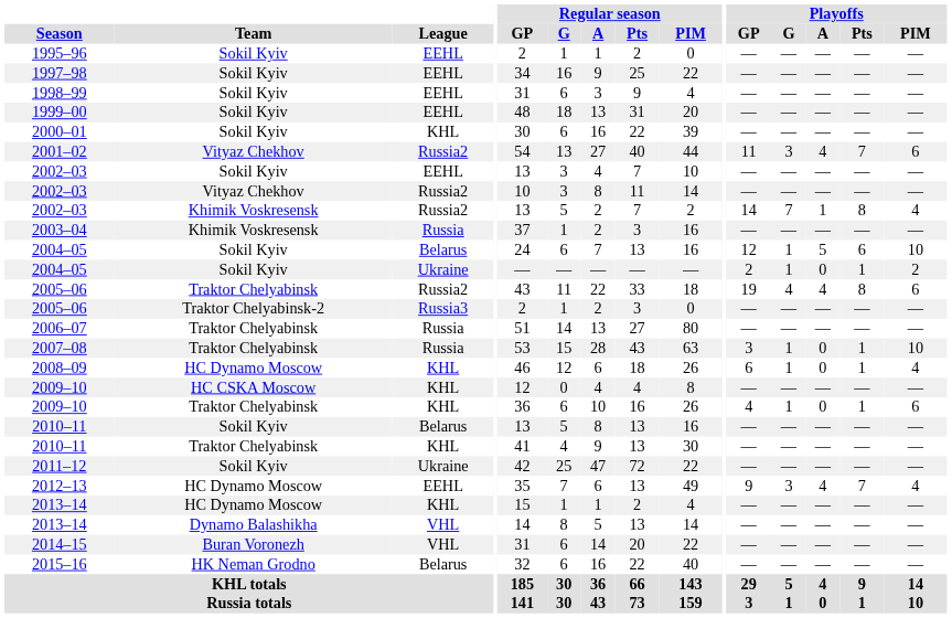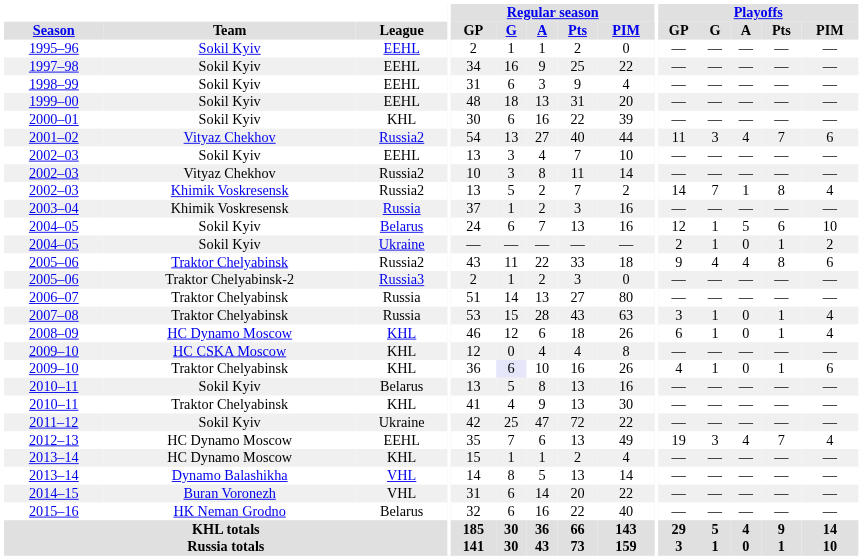 <table border="0" cellpadding="1" cellspacing="0" style="text-align:center; width:60em">
 <tr bgcolor="#e0e0e0">
 <th colspan="3" bgcolor="#ffffff"></th>
 <th rowspan="99" bgcolor="#ffffff"></th>
 <th colspan="5"><a href='#'>Regular season</a></th>
 <th rowspan="99" bgcolor="#ffffff"></th>
 <th colspan="5"><a href='#'>Playoffs</a></th>
 </tr>
 <tr bgcolor="#e0e0e0">
 <th><a href='#'>Season</a></th>
 <th>Team</th>
 <th>League</th>
 <th>GP</th>
 <th><a href='#'>G</a></th>
 <th><a href='#'>A</a></th>
 <th><a href='#'>Pts</a></th>
 <th><a href='#'>PIM</a></th>
 <th>GP</th>
 <th>G</th>
 <th>A</th>
 <th>Pts</th>
 <th>PIM</th>
 </tr>
 <tr>
 <td><a href='#'>1995–96</a></td>
 <td><a href='#'>Sokil Kyiv</a></td>
 <td><a href='#'>EEHL</a></td>
 <td>2</td>
 <td>1</td>
 <td>1</td>
 <td>2</td>
 <td>0</td>
 <td>—</td>
 <td>—</td>
 <td>—</td>
 <td>—</td>
 <td>—</td>
 </tr>
 <tr bgcolor="#f0f0f0">
 <td><a href='#'>1997–98</a></td>
 <td>Sokil Kyiv</td>
 <td>EEHL</td>
 <td>34</td>
 <td>16</td>
 <td>9</td>
 <td>25</td>
 <td>22</td>
 <td>—</td>
 <td>—</td>
 <td>—</td>
 <td>—</td>
 <td>—</td>
 </tr>
 <tr>
 <td><a href='#'>1998–99</a></td>
 <td>Sokil Kyiv</td>
 <td>EEHL</td>
 <td>31</td>
 <td>6</td>
 <td>3</td>
 <td>9</td>
 <td>4</td>
 <td>—</td>
 <td>—</td>
 <td>—</td>
 <td>—</td>
 <td>—</td>
 </tr>
 <tr bgcolor="#f0f0f0">
 <td><a href='#'>1999–00</a></td>
 <td>Sokil Kyiv</td>
 <td>EEHL</td>
 <td>48</td>
 <td>18</td>
 <td>13</td>
 <td>31</td>
 <td>20</td>
 <td>—</td>
 <td>—</td>
 <td>—</td>
 <td>—</td>
 <td>—</td>
 </tr>
 <tr>
 <td><a href='#'>2000–01</a></td>
 <td>Sokil Kyiv</td>
 <td>KHL</td>
 <td>30</td>
 <td>6</td>
 <td>16</td>
 <td>22</td>
 <td>39</td>
 <td>—</td>
 <td>—</td>
 <td>—</td>
 <td>—</td>
 <td>—</td>
 </tr>
 <tr bgcolor="#f0f0f0">
 <td><a href='#'>2001–02</a></td>
 <td><a href='#'>Vityaz Chekhov</a></td>
 <td><a href='#'>Russia2</a></td>
 <td>54</td>
 <td>13</td>
 <td>27</td>
 <td>40</td>
 <td>44</td>
 <td>11</td>
 <td>3</td>
 <td>4</td>
 <td>7</td>
 <td>6</td>
 </tr>
 <tr>
 <td><a href='#'>2002–03</a></td>
 <td>Sokil Kyiv</td>
 <td>EEHL</td>
 <td>13</td>
 <td>3</td>
 <td>4</td>
 <td>7</td>
 <td>10</td>
 <td>—</td>
 <td>—</td>
 <td>—</td>
 <td>—</td>
 <td>—</td>
 </tr>
 <tr bgcolor="#f0f0f0">
 <td><a href='#'>2002–03</a></td>
 <td>Vityaz Chekhov</td>
 <td>Russia2</td>
 <td>10</td>
 <td>3</td>
 <td>8</td>
 <td>11</td>
 <td>14</td>
 <td>—</td>
 <td>—</td>
 <td>—</td>
 <td>—</td>
 <td>—</td>
 </tr>
 <tr>
 <td><a href='#'>2002–03</a></td>
 <td><a href='#'>Khimik Voskresensk</a></td>
 <td>Russia2</td>
 <td>13</td>
 <td>5</td>
 <td>2</td>
 <td>7</td>
 <td>2</td>
 <td>14</td>
 <td>7</td>
 <td>1</td>
 <td>8</td>
 <td>4</td>
 </tr>
 <tr bgcolor="#f0f0f0">
 <td><a href='#'>2003–04</a></td>
 <td>Khimik Voskresensk</td>
 <td><a href='#'>Russia</a></td>
 <td>37</td>
 <td>1</td>
 <td>2</td>
 <td>3</td>
 <td>16</td>
 <td>—</td>
 <td>—</td>
 <td>—</td>
 <td>—</td>
 <td>—</td>
 </tr>
 <tr>
 <td><a href='#'>2004–05</a></td>
 <td>Sokil Kyiv</td>
 <td><a href='#'>Belarus</a></td>
 <td>24</td>
 <td>6</td>
 <td>7</td>
 <td>13</td>
 <td>16</td>
 <td>12</td>
 <td>1</td>
 <td>5</td>
 <td>6</td>
 <td>10</td>
 </tr>
 <tr bgcolor="#f0f0f0">
 <td><a href='#'>2004–05</a></td>
 <td>Sokil Kyiv</td>
 <td><a href='#'>Ukraine</a></td>
 <td>—</td>
 <td>—</td>
 <td>—</td>
 <td>—</td>
 <td>—</td>
 <td>2</td>
 <td>1</td>
 <td>0</td>
 <td>1</td>
 <td>2</td>
 </tr>
 <tr>
 <td><a href='#'>2005–06</a></td>
 <td><a href='#'>Traktor Chelyabinsk</a></td>
 <td>Russia2</td>
 <td>43</td>
 <td>11</td>
 <td>22</td>
 <td>33</td>
 <td>18</td>
-<td>19</td>
+<td>9</td>
 <td>4</td>
 <td>4</td>
 <td>8</td>
 <td>6</td>
 </tr>
 <tr bgcolor="#f0f0f0">
 <td><a href='#'>2005–06</a></td>
 <td>Traktor Chelyabinsk-2</td>
 <td><a href='#'>Russia3</a></td>
 <td>2</td>
 <td>1</td>
 <td>2</td>
 <td>3</td>
 <td>0</td>
 <td>—</td>
 <td>—</td>
 <td>—</td>
 <td>—</td>
 <td>—</td>
 </tr>
 <tr>
 <td><a href='#'>2006–07</a></td>
 <td>Traktor Chelyabinsk</td>
 <td>Russia</td>
 <td>51</td>
 <td>14</td>
 <td>13</td>
 <td>27</td>
 <td>80</td>
 <td>—</td>
 <td>—</td>
 <td>—</td>
 <td>—</td>
 <td>—</td>
 </tr>
 <tr bgcolor="#f0f0f0">
 <td><a href='#'>2007–08</a></td>
 <td>Traktor Chelyabinsk</td>
 <td>Russia</td>
 <td>53</td>
 <td>15</td>
 <td>28</td>
 <td>43</td>
 <td>63</td>
 <td>3</td>
 <td>1</td>
 <td>0</td>
 <td>1</td>
-<td>10</td>
+<td>4</td>
 </tr>
 <tr>
 <td><a href='#'>2008–09</a></td>
 <td><a href='#'>HC Dynamo Moscow</a></td>
 <td><a href='#'>KHL</a></td>
 <td>46</td>
 <td>12</td>
 <td>6</td>
 <td>18</td>
 <td>26</td>
 <td>6</td>
 <td>1</td>
 <td>0</td>
 <td>1</td>
 <td>4</td>
 </tr>
 <tr bgcolor="#f0f0f0">
 <td><a href='#'>2009–10</a></td>
 <td><a href='#'>HC CSKA Moscow</a></td>
 <td>KHL</td>
 <td>12</td>
 <td>0</td>
 <td>4</td>
 <td>4</td>
 <td>8</td>
 <td>—</td>
 <td>—</td>
 <td>—</td>
 <td>—</td>
 <td>—</td>
 </tr>
 <tr>
 <td><a href='#'>2009–10</a></td>
 <td>Traktor Chelyabinsk</td>
 <td>KHL</td>
 <td>36</td>
-<td>6</td>
+<td style="background: lavender;">6</td>
 <td>10</td>
 <td>16</td>
 <td>26</td>
 <td>4</td>
 <td>1</td>
 <td>0</td>
 <td>1</td>
 <td>6</td>
 </tr>
 <tr bgcolor="#f0f0f0">
 <td><a href='#'>2010–11</a></td>
 <td>Sokil Kyiv</td>
 <td>Belarus</td>
 <td>13</td>
 <td>5</td>
 <td>8</td>
 <td>13</td>
 <td>16</td>
 <td>—</td>
 <td>—</td>
 <td>—</td>
 <td>—</td>
 <td>—</td>
 </tr>
 <tr>
 <td><a href='#'>2010–11</a></td>
 <td>Traktor Chelyabinsk</td>
 <td>KHL</td>
 <td>41</td>
 <td>4</td>
 <td>9</td>
 <td>13</td>
 <td>30</td>
 <td>—</td>
 <td>—</td>
 <td>—</td>
 <td>—</td>
 <td>—</td>
 </tr>
 <tr bgcolor="#f0f0f0">
 <td><a href='#'>2011–12</a></td>
 <td>Sokil Kyiv</td>
 <td>Ukraine</td>
 <td>42</td>
 <td>25</td>
 <td>47</td>
 <td>72</td>
 <td>22</td>
 <td>—</td>
 <td>—</td>
 <td>—</td>
 <td>—</td>
 <td>—</td>
 </tr>
 <tr>
 <td><a href='#'>2012–13</a></td>
 <td>HC Dynamo Moscow</td>
 <td>EEHL</td>
 <td>35</td>
 <td>7</td>
 <td>6</td>
 <td>13</td>
 <td>49</td>
-<td>9</td>
+<td>19</td>
 <td>3</td>
 <td>4</td>
 <td>7</td>
 <td>4</td>
 </tr>
 <tr bgcolor="#f0f0f0">
 <td><a href='#'>2013–14</a></td>
 <td>HC Dynamo Moscow</td>
 <td>KHL</td>
 <td>15</td>
 <td>1</td>
 <td>1</td>
 <td>2</td>
 <td>4</td>
 <td>—</td>
 <td>—</td>
 <td>—</td>
 <td>—</td>
 <td>—</td>
 </tr>
 <tr>
 <td><a href='#'>2013–14</a></td>
 <td><a href='#'>Dynamo Balashikha</a></td>
 <td><a href='#'>VHL</a></td>
 <td>14</td>
 <td>8</td>
 <td>5</td>
 <td>13</td>
 <td>14</td>
 <td>—</td>
 <td>—</td>
 <td>—</td>
 <td>—</td>
 <td>—</td>
 </tr>
 <tr bgcolor="#f0f0f0">
 <td><a href='#'>2014–15</a></td>
 <td><a href='#'>Buran Voronezh</a></td>
 <td>VHL</td>
 <td>31</td>
 <td>6</td>
 <td>14</td>
 <td>20</td>
 <td>22</td>
 <td>—</td>
 <td>—</td>
 <td>—</td>
 <td>—</td>
 <td>—</td>
 </tr>
 <tr>
 <td><a href='#'>2015–16</a></td>
 <td><a href='#'>HK Neman Grodno</a></td>
 <td>Belarus</td>
 <td>32</td>
 <td>6</td>
 <td>16</td>
 <td>22</td>
 <td>40</td>
 <td>—</td>
 <td>—</td>
 <td>—</td>
 <td>—</td>
 <td>—</td>
 </tr>
 <tr>
 </tr>
 <tr ALIGN="center" bgcolor="#e0e0e0">
 <th colspan="3">KHL totals</th>
 <th ALIGN="center">185</th>
 <th ALIGN="center">30</th>
 <th ALIGN="center">36</th>
 <th ALIGN="center">66</th>
 <th ALIGN="center">143</th>
 <th ALIGN="center">29</th>
 <th ALIGN="center">5</th>
 <th ALIGN="center">4</th>
 <th ALIGN="center">9</th>
 <th ALIGN="center">14</th>
 </tr>
 <tr>
 </tr>
 <tr ALIGN="center" bgcolor="#e0e0e0">
 <th colspan="3">Russia totals</th>
 <th ALIGN="center">141</th>
 <th ALIGN="center">30</th>
 <th ALIGN="center">43</th>
 <th ALIGN="center">73</th>
 <th ALIGN="center">159</th>
 <th ALIGN="center">3</th>
 <th ALIGN="center">1</th>
 <th ALIGN="center">0</th>
 <th ALIGN="center">1</th>
 <th ALIGN="center">10</th>
 </tr>
 </table>
